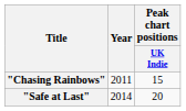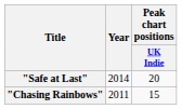 <table class="wikitable plainrowheaders" style="text-align:center">
 <tr>
 <th scope="col" rowspan="2">Title</th>
 <th scope="col" rowspan="2">Year</th>
 <th scope="col" colspan="1">Peak chart positions</th>
 </tr>
 <tr>
 <th scope="col" style="width:3em;font-size:85%;"><a href='#'>UK<br>Indie</a><br></th>
 </tr>
 <tr>
+<th scope="row">"Safe at Last"</th>
+<td>2014</td>
+<td>20</td>
+</tr>
+<tr>
 <th scope="row">"Chasing Rainbows"</th>
 <td>2011</td>
 <td>15</td>
 </tr>
-<tr>
-<th scope="row">"Safe at Last"</th>
-<td>2014</td>
-<td>20</td>
-</tr>
 </table>
